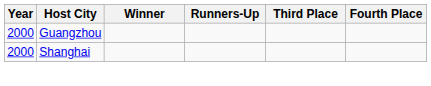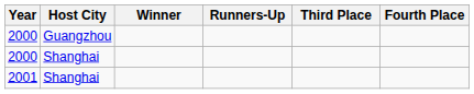 <table class="wikitable sortable" style="font-size:100%; text-align:; width:;">
 <tr>
 <th>Year</th>
 <th>Host City</th>
 <th width=100px>Winner</th>
 <th width=100px>Runners-Up</th>
 <th width=100px>Third Place</th>
 <th width=100px>Fourth Place</th>
 </tr>
 <tr>
 <td><a href='#'>2000</a></td>
 <td><a href='#'>Guangzhou</a></td>
 <td><strong></strong></td>
 <td></td>
 <td></td>
 <td></td>
 </tr>
 <tr>
 <td><a href='#'>2000</a></td>
 <td><a href='#'>Shanghai</a></td>
 <td><strong></strong></td>
 <td></td>
 <td></td>
 <td></td>
 </tr>
+<tr>
+<td><a href='#'>2001</a></td>
+<td><a href='#'>Shanghai</a></td>
+<td><strong></strong></td>
+<td></td>
+<td></td>
+<td></td>
+</tr>
 </table>
